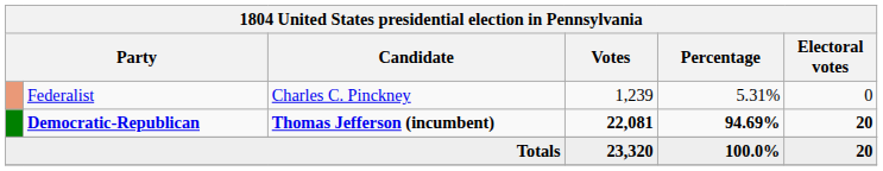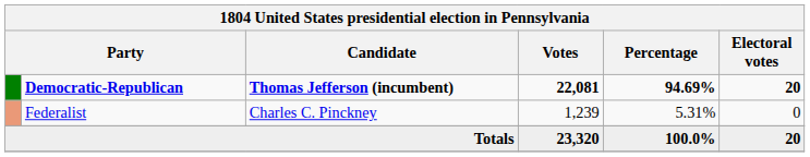 <table class="wikitable" style="font-size: 95%;">
 <tr>
 <th colspan="6">1804 United States presidential election in Pennsylvania</th>
 </tr>
 <tr>
 <th colspan="2" style="width: 15em">Party</th>
 <th style="width: 17em">Candidate</th>
 <th style="width: 5em">Votes</th>
 <th style="width: 7em">Percentage</th>
 <th style="width: 5em">Electoral votes</th>
 </tr>
 <tr>
+<th style="background-color:#008000; width: 3px"></th>
+<td style="width: 130px"><strong><a href='#'>Democratic-Republican</a></strong></td>
+<td><strong><a href='#'>Thomas Jefferson</a> (incumbent)</strong></td>
+<td align="right"><strong>22,081</strong></td>
+<td align="right"><strong>94.69%</strong></td>
+<td align="right"><strong>20</strong></td>
+</tr>
+<tr>
 <th style="background-color:#EA9978; width: 3px"></th>
 <td style="width: 130px"><a href='#'>Federalist</a></td>
 <td><a href='#'>Charles C. Pinckney</a></td>
 <td align="right">1,239</td>
 <td align="right">5.31%</td>
 <td align="right">0</td>
-</tr>
-<tr>
-<th style="background-color:#008000; width: 3px"></th>
-<td style="width: 130px"><strong><a href='#'>Democratic-Republican</a></strong></td>
-<td><strong><a href='#'>Thomas Jefferson</a> (incumbent)</strong></td>
-<td align="right"><strong>22,081</strong></td>
-<td align="right"><strong>94.69%</strong></td>
-<td align="right"><strong>20</strong></td>
 </tr>
 <tr>
 </tr>
 <tr bgcolor="#EEEEEE">
 <td colspan="3" align="right"><strong>Totals</strong></td>
 <td align="right"><strong>23,320</strong></td>
 <td align="right"><strong>100.0%</strong></td>
 <td align="right"><strong>20</strong></td>
 </tr>
 <tr>
 </tr>
 </table>
